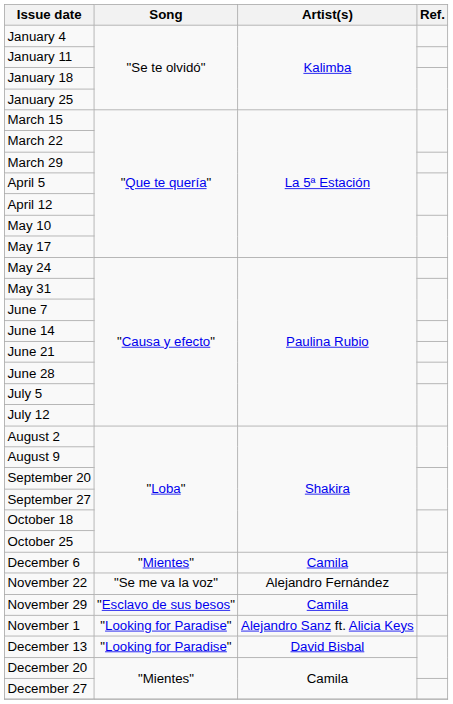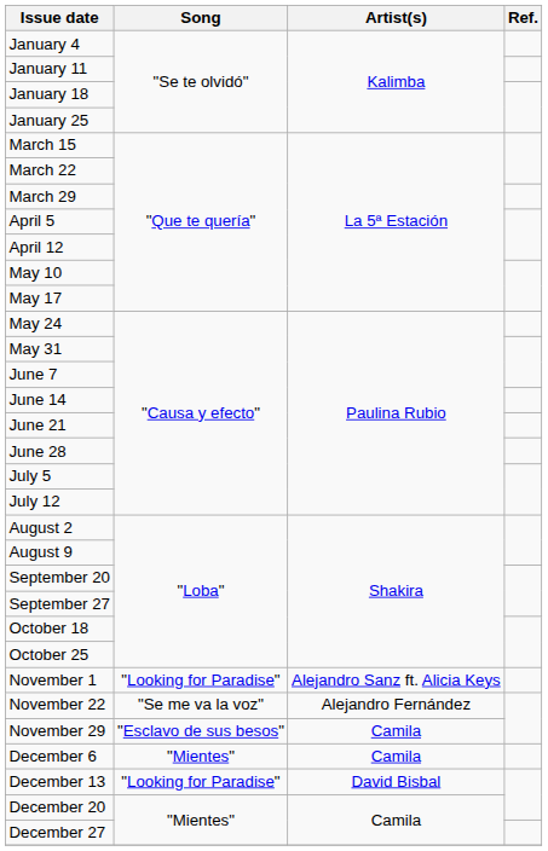 <table class="wikitable">
 <tr>
 <th>Issue date</th>
 <th>Song</th>
 <th>Artist(s)</th>
 <th>Ref.</th>
 </tr>
 <tr>
 <td>January 4</td>
 <td style="text-align: center;" rowspan="4">"Se te olvidó"</td>
 <td style="text-align: center;" rowspan="4"><a href='#'>Kalimba</a></td>
 <td style="text-align: center;"></td>
 </tr>
 <tr>
 <td>January 11</td>
 <td style="text-align: center;"></td>
 </tr>
 <tr>
 <td>January 18</td>
 <td style="text-align: center;" rowspan="2"></td>
 </tr>
 <tr>
 <td>January 25</td>
 </tr>
 <tr>
 <td>March 15</td>
 <td style="text-align: center;" rowspan="7">"<a href='#'>Que te quería</a>"</td>
 <td style="text-align: center;" rowspan="7"><a href='#'>La 5ª Estación</a></td>
 <td style="text-align: center;" rowspan="2"></td>
 </tr>
 <tr>
 <td>March 22</td>
 </tr>
 <tr>
 <td>March 29</td>
 <td style="text-align: center;"></td>
 </tr>
 <tr>
 <td>April 5</td>
 <td style="text-align: center;" rowspan="2"></td>
 </tr>
 <tr>
 <td>April 12</td>
 </tr>
 <tr>
 <td>May 10</td>
 <td style="text-align: center;" rowspan="2"></td>
 </tr>
 <tr>
 <td>May 17</td>
 </tr>
 <tr>
 <td>May 24</td>
 <td style="text-align: center;" rowspan="8">"<a href='#'>Causa y efecto</a>"</td>
 <td style="text-align: center;" rowspan="8"><a href='#'>Paulina Rubio</a></td>
 <td style="text-align: center;"></td>
 </tr>
 <tr>
 <td>May 31</td>
 <td style="text-align: center;" rowspan="2"></td>
 </tr>
 <tr>
 <td>June 7</td>
 </tr>
 <tr>
 <td>June 14</td>
 <td style="text-align: center;"></td>
 </tr>
 <tr>
 <td>June 21</td>
 <td style="text-align: center;"></td>
 </tr>
 <tr>
 <td>June 28</td>
 <td style="text-align: center;"></td>
 </tr>
 <tr>
 <td>July 5</td>
 <td style="text-align: center;" rowspan="2"></td>
 </tr>
 <tr>
 <td>July 12</td>
 </tr>
 <tr>
 <td>August 2</td>
 <td style="text-align: center;" rowspan="6">"<a href='#'>Loba</a>"</td>
 <td style="text-align: center;" rowspan="6"><a href='#'>Shakira</a></td>
 <td style="text-align: center;" rowspan="2"></td>
 </tr>
 <tr>
 <td>August 9</td>
 </tr>
 <tr>
 <td>September 20</td>
 <td style="text-align: center;" rowspan="2"></td>
 </tr>
 <tr>
 <td>September 27</td>
 </tr>
 <tr>
 <td>October 18</td>
 <td style="text-align: center;" rowspan="2"></td>
 </tr>
 <tr>
 <td>October 25</td>
 </tr>
 <tr>
-<td>December 6</td>
-<td style="text-align: center;">"<a href='#'>Mientes</a>"</td>
-<td style="text-align: center;"><a href='#'>Camila</a></td>
+<td>November 1</td>
+<td style="text-align: center;">"<a href='#'>Looking for Paradise</a>"</td>
+<td style="text-align: center;"><a href='#'>Alejandro Sanz</a> ft. <a href='#'>Alicia Keys</a></td>
 <td style="text-align: center;"></td>
 </tr>
 <tr>
 <td>November 22</td>
 <td style="text-align: center;">"Se me va la voz"</td>
 <td style="text-align: center;">Alejandro Fernández</td>
 <td style="text-align: center;" rowspan="2"></td>
 </tr>
 <tr>
 <td>November 29</td>
 <td style="text-align: center;">"<a href='#'>Esclavo de sus besos</a>"</td>
 <td style="text-align: center;"><a href='#'>Camila</a></td>
 </tr>
 <tr>
-<td>November 1</td>
-<td style="text-align: center;">"<a href='#'>Looking for Paradise</a>"</td>
-<td style="text-align: center;"><a href='#'>Alejandro Sanz</a> ft. <a href='#'>Alicia Keys</a></td>
+<td>December 6</td>
+<td style="text-align: center;">"<a href='#'>Mientes</a>"</td>
+<td style="text-align: center;"><a href='#'>Camila</a></td>
 <td style="text-align: center;"></td>
 </tr>
 <tr>
 <td>December 13</td>
 <td style="text-align: center;">"<a href='#'>Looking for Paradise</a>"</td>
 <td style="text-align: center;"><a href='#'>David Bisbal</a></td>
 <td style="text-align: center;" rowspan="2"></td>
 </tr>
 <tr>
 <td>December 20</td>
 <td style="text-align: center;" rowspan="2">"Mientes"</td>
 <td style="text-align: center;" rowspan="2">Camila</td>
 </tr>
 <tr>
 <td>December 27</td>
 <td style="text-align: center;"></td>
 </tr>
 <tr>
 </tr>
 </table>
